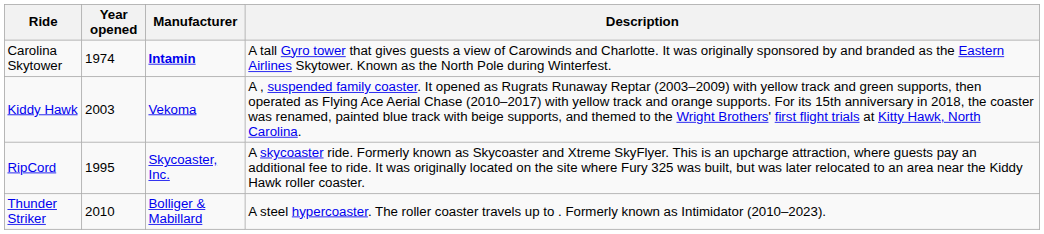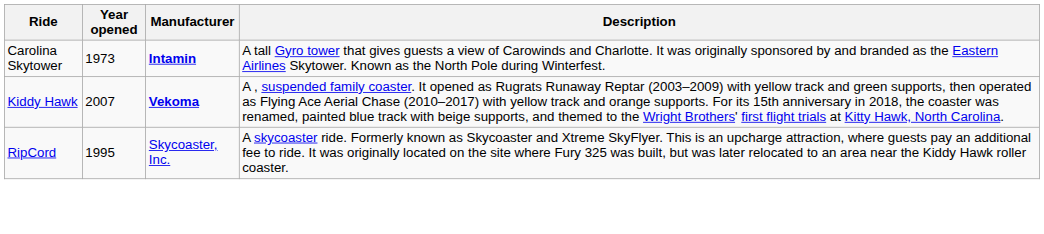 <table class="wikitable sortable">
 <tr>
 <th>Ride</th>
 <th>Year opened</th>
 <th>Manufacturer</th>
 <th>Description</th>
 </tr>
 <tr>
 <td>Carolina Skytower</td>
-<td>1974</td>
+<td>1973</td>
 <td><strong><a href='#'>Intamin</a></strong></td>
 <td>A  tall <a href='#'>Gyro tower</a> that gives guests a view of Carowinds and Charlotte. It was originally sponsored by and branded as the <a href='#'>Eastern Airlines</a> Skytower. Known as the North Pole during Winterfest.</td>
 </tr>
 <tr>
 <td><a href='#'>Kiddy Hawk</a></td>
-<td>2003</td>
-<td><a href='#'>Vekoma</a></td>
+<td>2007</td>
+<td><strong><a href='#'>Vekoma</a></strong></td>
 <td>A ,  <a href='#'>suspended family coaster</a>. It opened as Rugrats Runaway Reptar (2003–2009) with yellow track and green supports, then operated as Flying Ace Aerial Chase (2010–2017) with yellow track and orange supports. For its 15th anniversary in 2018, the coaster was renamed, painted blue track with beige supports, and themed to the <a href='#'>Wright Brothers</a>' <a href='#'>first flight trials</a> at <a href='#'>Kitty Hawk, North Carolina</a>.</td>
 </tr>
 <tr>
 <td><a href='#'>RipCord</a></td>
 <td>1995</td>
 <td><a href='#'>Skycoaster, Inc.</a></td>
 <td>A <a href='#'>skycoaster</a> ride. Formerly known as Skycoaster and Xtreme SkyFlyer. This is an upcharge attraction, where guests pay an additional fee to ride. It was originally located on the site where Fury 325 was built, but was later relocated to an area near the Kiddy Hawk roller coaster.</td>
 </tr>
-<tr>
-<td><a href='#'>Thunder Striker</a></td>
-<td>2010</td>
-<td><a href='#'>Bolliger & Mabillard</a></td>
-<td>A steel <a href='#'>hypercoaster</a>. The  roller coaster travels up to . Formerly known as Intimidator (2010–2023).</td>
-</tr>
 </table>
